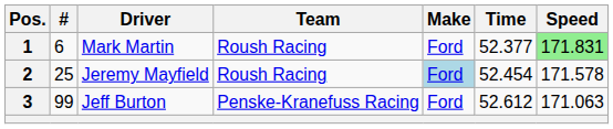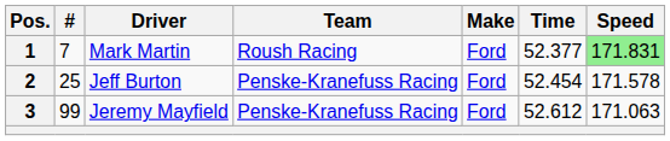 <table class="wikitable" style="font-size:95%">
 <tr>
 <th>Pos.</th>
 <th>#</th>
 <th>Driver</th>
 <th>Team</th>
 <th>Make</th>
 <th>Time</th>
 <th>Speed</th>
 </tr>
 <tr>
 <th>1</th>
-<td>6</td>
+<td>7</td>
 <td><a href='#'>Mark Martin</a></td>
 <td><a href='#'>Roush Racing</a></td>
 <td><a href='#'>Ford</a></td>
 <td>52.377</td>
 <td style="background: lightgreen;">171.831</td>
 </tr>
 <tr>
 <th>2</th>
 <td>25</td>
-<td><a href='#'>Jeremy Mayfield</a></td>
-<td><a href='#'>Roush Racing</a></td>
-<td style="background: lightblue;"><a href='#'>Ford</a></td>
+<td><a href='#'>Jeff Burton</a></td>
+<td><a href='#'>Penske-Kranefuss Racing</a></td>
+<td><a href='#'>Ford</a></td>
 <td>52.454</td>
 <td>171.578</td>
 </tr>
 <tr>
 <th>3</th>
 <td>99</td>
-<td><a href='#'>Jeff Burton</a></td>
+<td><a href='#'>Jeremy Mayfield</a></td>
 <td><a href='#'>Penske-Kranefuss Racing</a></td>
 <td><a href='#'>Ford</a></td>
 <td>52.612</td>
 <td>171.063</td>
 </tr>
 <tr>
 <th colspan="7"></th>
 </tr>
 </table>
